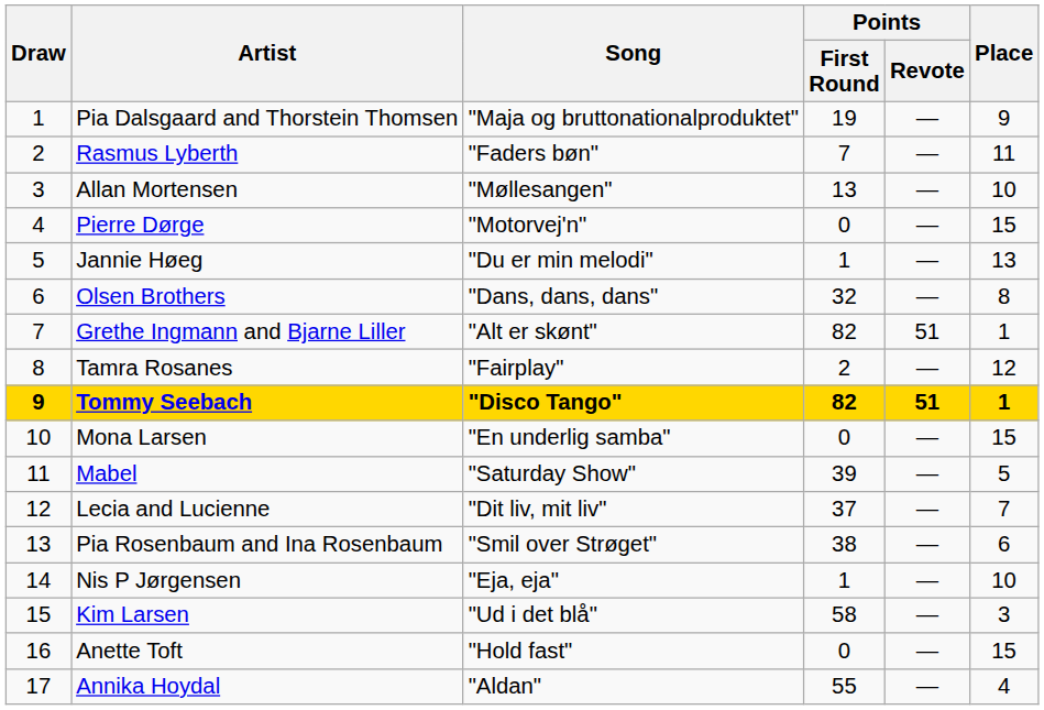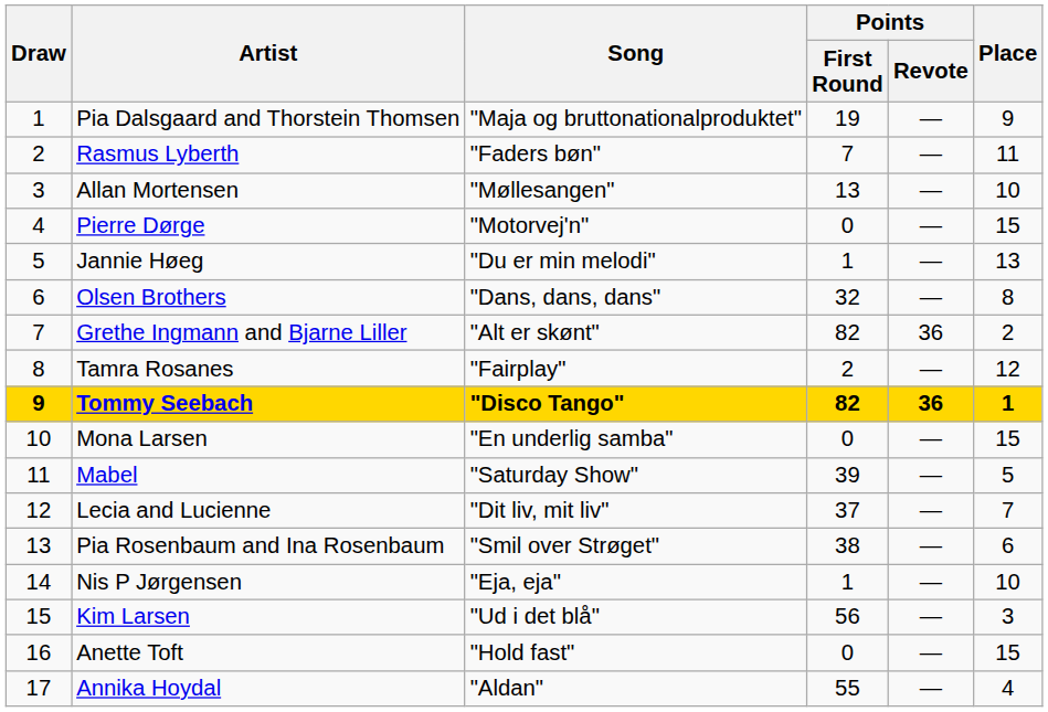 <table class="sortable wikitable" style="margin: 1em auto 1em auto; text-align:center">
 <tr>
 <th rowspan="2">Draw</th>
 <th rowspan="2">Artist</th>
 <th rowspan="2">Song</th>
 <th colspan="2">Points</th>
 <th rowspan="2">Place</th>
 </tr>
 <tr>
 <th>First<br>Round</th>
 <th>Revote</th>
 </tr>
 <tr>
 <td>1</td>
 <td align="left">Pia Dalsgaard and Thorstein Thomsen</td>
 <td align="left">"Maja og bruttonationalproduktet"</td>
 <td>19</td>
 <td>—</td>
 <td>9</td>
 </tr>
 <tr>
 <td>2</td>
 <td align="left"><a href='#'>Rasmus Lyberth</a></td>
 <td align="left">"Faders bøn"</td>
 <td>7</td>
 <td>—</td>
 <td>11</td>
 </tr>
 <tr>
 <td>3</td>
 <td align="left">Allan Mortensen</td>
 <td align="left">"Møllesangen"</td>
 <td>13</td>
 <td>—</td>
 <td>10</td>
 </tr>
 <tr>
 <td>4</td>
 <td align="left"><a href='#'>Pierre Dørge</a></td>
 <td align="left">"Motorvej'n"</td>
 <td>0</td>
 <td>—</td>
 <td>15</td>
 </tr>
 <tr>
 <td>5</td>
 <td align="left">Jannie Høeg</td>
 <td align="left">"Du er min melodi"</td>
 <td>1</td>
 <td>—</td>
 <td>13</td>
 </tr>
 <tr>
 <td>6</td>
 <td align="left"><a href='#'>Olsen Brothers</a></td>
 <td align="left">"Dans, dans, dans"</td>
 <td>32</td>
 <td>—</td>
 <td>8</td>
 </tr>
 <tr>
 <td>7</td>
 <td align="left"><a href='#'>Grethe Ingmann</a> and <a href='#'>Bjarne Liller</a></td>
 <td align="left">"Alt er skønt"</td>
 <td>82</td>
-<td>51</td>
-<td>1</td>
+<td>36</td>
+<td>2</td>
 </tr>
 <tr>
 <td>8</td>
 <td align="left">Tamra Rosanes</td>
 <td align="left">"Fairplay"</td>
 <td>2</td>
 <td>—</td>
 <td>12</td>
 </tr>
 <tr style="font-weight:bold; background:gold;">
 <td>9</td>
 <td align="left"><a href='#'>Tommy Seebach</a></td>
 <td align="left">"Disco Tango"</td>
 <td>82</td>
-<td>51</td>
+<td>36</td>
 <td>1</td>
 </tr>
 <tr>
 <td>10</td>
 <td align="left">Mona Larsen</td>
 <td align="left">"En underlig samba"</td>
 <td>0</td>
 <td>—</td>
 <td>15</td>
 </tr>
 <tr>
 <td>11</td>
 <td align="left"><a href='#'>Mabel</a></td>
 <td align="left">"Saturday Show"</td>
 <td>39</td>
 <td>—</td>
 <td>5</td>
 </tr>
 <tr>
 <td>12</td>
 <td align="left">Lecia and Lucienne</td>
 <td align="left">"Dit liv, mit liv"</td>
 <td>37</td>
 <td>—</td>
 <td>7</td>
 </tr>
 <tr>
 <td>13</td>
 <td align="left">Pia Rosenbaum and Ina Rosenbaum</td>
 <td align="left">"Smil over Strøget"</td>
 <td>38</td>
 <td>—</td>
 <td>6</td>
 </tr>
 <tr>
 <td>14</td>
 <td align="left">Nis P Jørgensen</td>
 <td align="left">"Eja, eja"</td>
 <td>1</td>
 <td>—</td>
 <td>10</td>
 </tr>
 <tr>
 <td>15</td>
 <td align="left"><a href='#'>Kim Larsen</a></td>
 <td align="left">"Ud i det blå"</td>
-<td>58</td>
+<td>56</td>
 <td>—</td>
 <td>3</td>
 </tr>
 <tr>
 <td>16</td>
 <td align="left">Anette Toft</td>
 <td align="left">"Hold fast"</td>
 <td>0</td>
 <td>—</td>
 <td>15</td>
 </tr>
 <tr>
 <td>17</td>
 <td align="left"><a href='#'>Annika Hoydal</a></td>
 <td align="left">"Aldan"</td>
 <td>55</td>
 <td>—</td>
 <td>4</td>
 </tr>
 </table>
